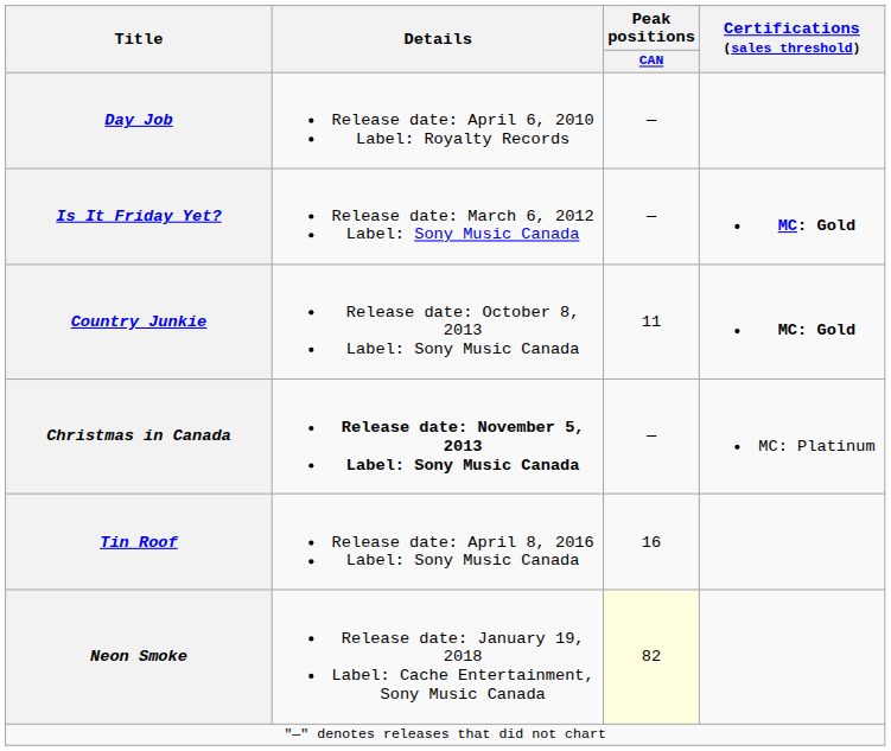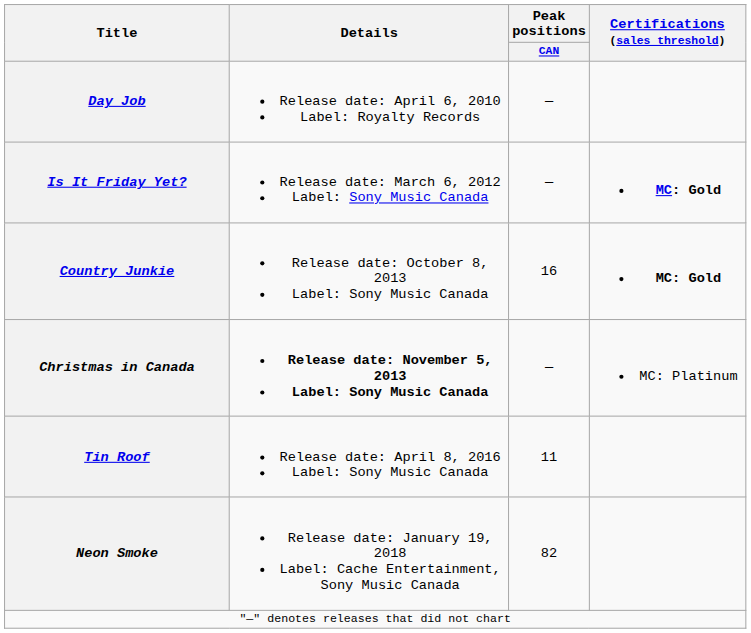 <table class="wikitable plainrowheaders" style="text-align:center;">
 <tr>
 <th rowspan="2" style="width:16em;">Title</th>
 <th rowspan="2" style="width:20em;">Details</th>
 <th>Peak positions</th>
 <th rowspan="2" style="width:11em;"><a href='#'>Certifications</a><br><small>(<a href='#'>sales threshold</a>)</small></th>
 </tr>
 <tr style="font-size:smaller;">
 <th width="65"><a href='#'>CAN</a><br></th>
 </tr>
 <tr>
 <th scope="row"><em><a href='#'>Day Job</a></em></th>
 <td><br><ul><li>Release date: April 6, 2010</li><li>Label: Royalty Records</li></ul></td>
 <td>—</td>
 <td></td>
 </tr>
 <tr>
 <th scope="row"><em><a href='#'>Is It Friday Yet?</a></em></th>
 <td><br><ul><li>Release date: March 6, 2012</li><li>Label: <a href='#'>Sony Music Canada</a></li></ul></td>
 <td>—</td>
 <td><strong><br><ul><li><a href='#'>MC</a>: Gold</li></ul></strong></td>
 </tr>
 <tr>
 <th scope="row"><em><a href='#'>Country Junkie</a></em></th>
 <td><br><ul><li>Release date: October 8, 2013</li><li>Label: Sony Music Canada</li></ul></td>
-<td>11</td>
+<td>16</td>
 <td><strong><br><ul><li>MC: Gold</li></ul></strong></td>
 </tr>
 <tr>
 <th scope="row"><em>Christmas in Canada</em></th>
 <td><strong><br><ul><li>Release date: November 5, 2013</li><li>Label: Sony Music Canada</li></ul></strong></td>
 <td>—</td>
 <td><br><ul><li>MC: Platinum</li></ul></td>
 </tr>
 <tr>
 <th scope="row"><em><a href='#'>Tin Roof</a></em></th>
 <td><br><ul><li>Release date: April 8, 2016</li><li>Label: Sony Music Canada</li></ul></td>
-<td>16</td>
+<td>11</td>
 <td></td>
 </tr>
 <tr>
 <th scope="row"><em>Neon Smoke</em></th>
 <td><br><ul><li>Release date: January 19, 2018</li><li>Label: Cache Entertainment, Sony Music Canada</li></ul></td>
-<td style="background: lightyellow;">82</td>
+<td>82</td>
 <td></td>
 </tr>
 <tr>
 <td colspan="10" style="font-size:85%">"—" denotes releases that did not chart</td>
 </tr>
 </table>
